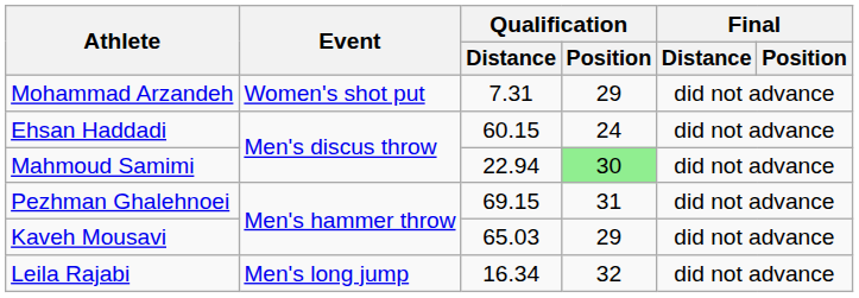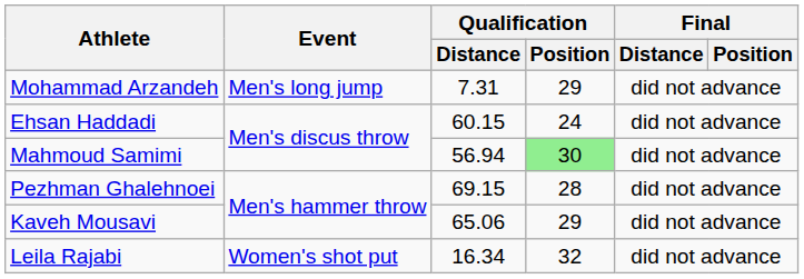 <table class=wikitable style="font-size:90%;">
 <tr>
 <th rowspan=2>Athlete</th>
 <th rowspan=2>Event</th>
 <th colspan=2>Qualification</th>
 <th colspan=2>Final</th>
 </tr>
 <tr style="font-size:95%">
 <th>Distance</th>
 <th>Position</th>
 <th>Distance</th>
 <th>Position</th>
 </tr>
 <tr align=center>
 <td align=left><a href='#'>Mohammad Arzandeh</a></td>
-<td align=left><a href='#'>Women's shot put</a></td>
+<td align=left><a href='#'>Men's long jump</a></td>
 <td>7.31</td>
 <td>29</td>
 <td colspan=2>did not advance</td>
 </tr>
 <tr align=center>
 <td align=left><a href='#'>Ehsan Haddadi</a></td>
 <td rowspan=2 align=left><a href='#'>Men's discus throw</a></td>
 <td>60.15</td>
 <td>24</td>
 <td colspan=2>did not advance</td>
 </tr>
 <tr align=center>
 <td align=left><a href='#'>Mahmoud Samimi</a></td>
-<td>22.94</td>
+<td>56.94</td>
 <td style="background: lightgreen;">30</td>
 <td colspan=2>did not advance</td>
 </tr>
 <tr align=center>
 <td align=left><a href='#'>Pezhman Ghalehnoei</a></td>
 <td rowspan=2 align=left><a href='#'>Men's hammer throw</a></td>
 <td>69.15</td>
-<td>31</td>
+<td>28</td>
 <td colspan=2>did not advance</td>
 </tr>
 <tr align=center>
 <td align=left><a href='#'>Kaveh Mousavi</a></td>
-<td>65.03</td>
+<td>65.06</td>
 <td>29</td>
 <td colspan=2>did not advance</td>
 </tr>
 <tr align=center>
 <td align=left><a href='#'>Leila Rajabi</a></td>
-<td align=left><a href='#'>Men's long jump</a></td>
+<td align=left><a href='#'>Women's shot put</a></td>
 <td>16.34</td>
 <td>32</td>
 <td colspan=2>did not advance</td>
 </tr>
 </table>
